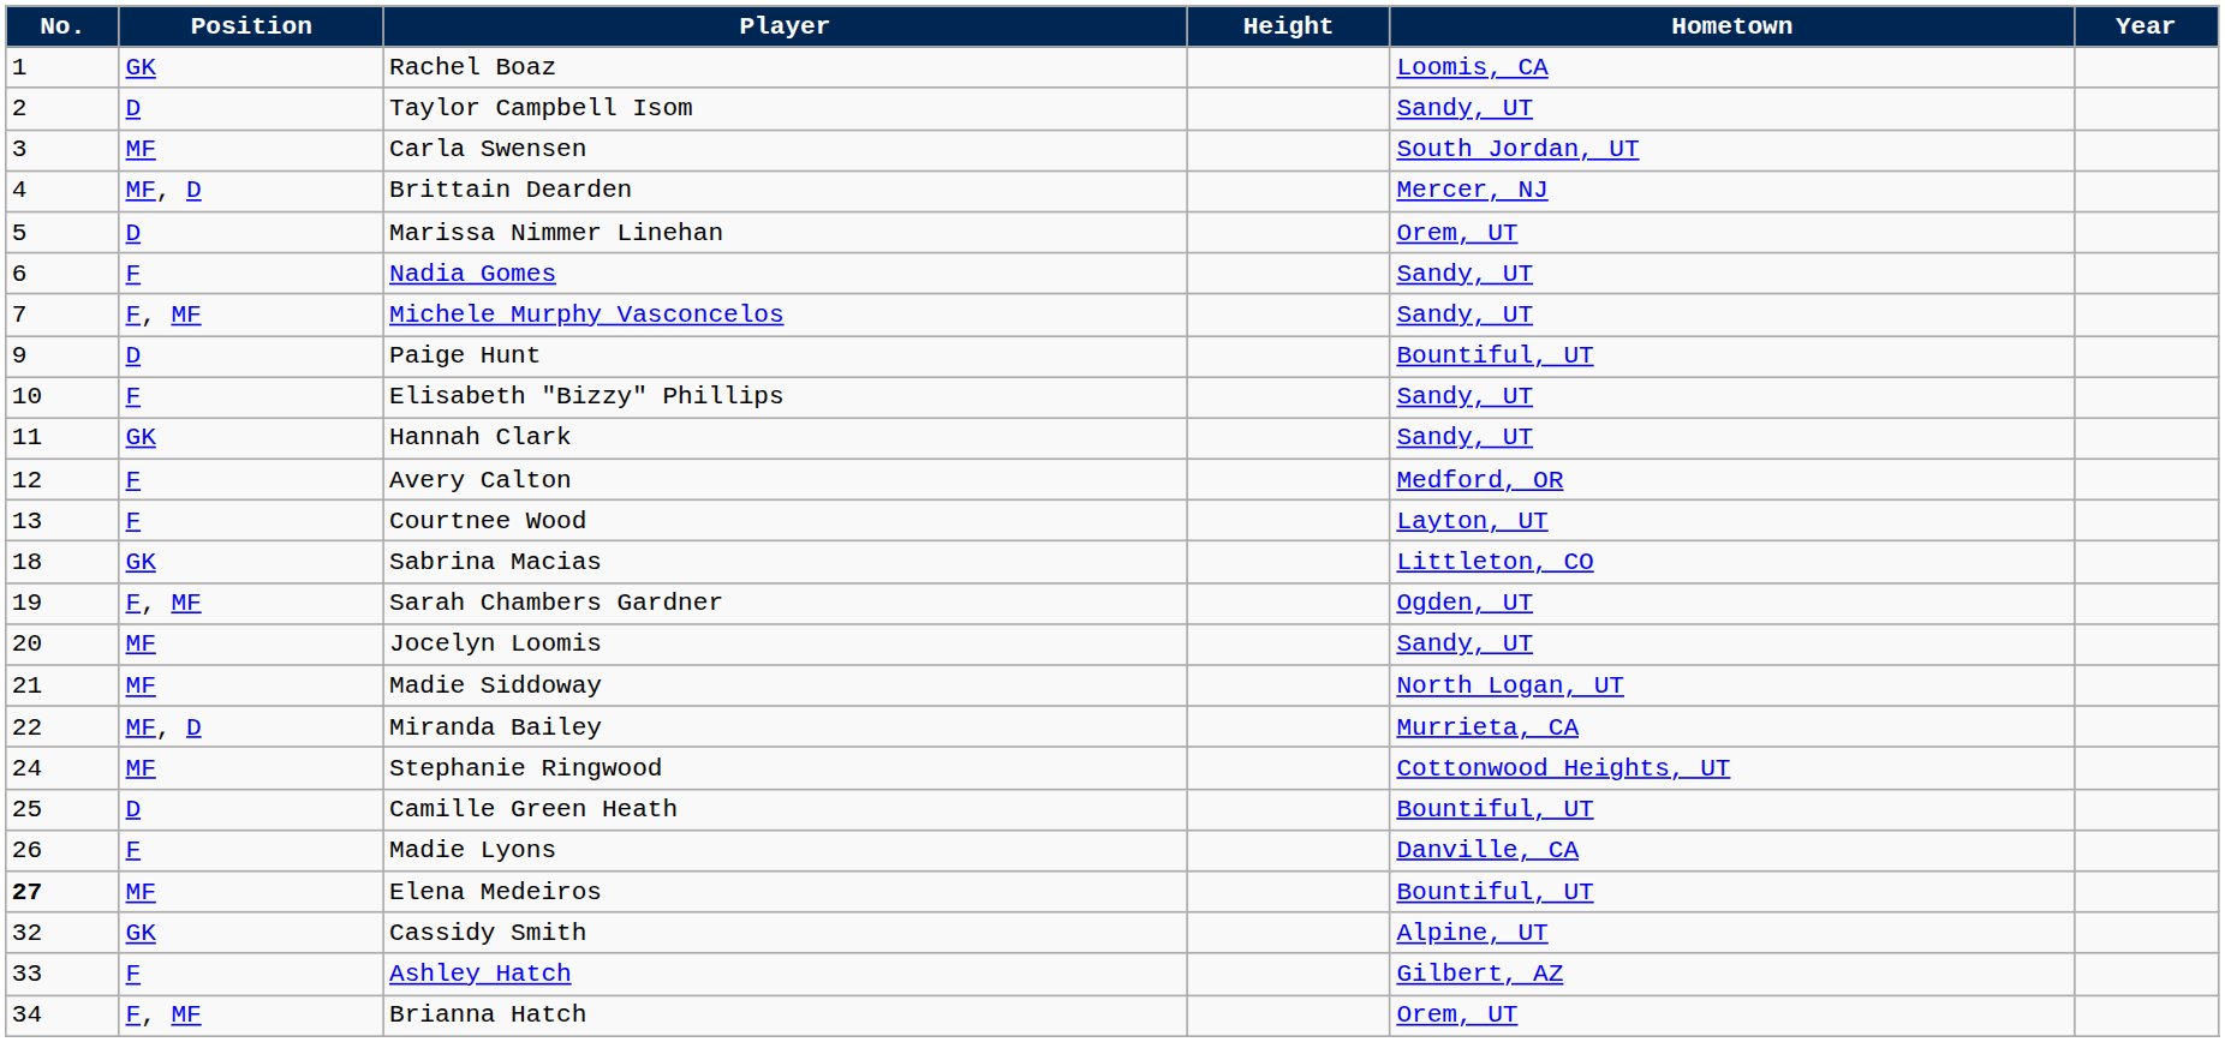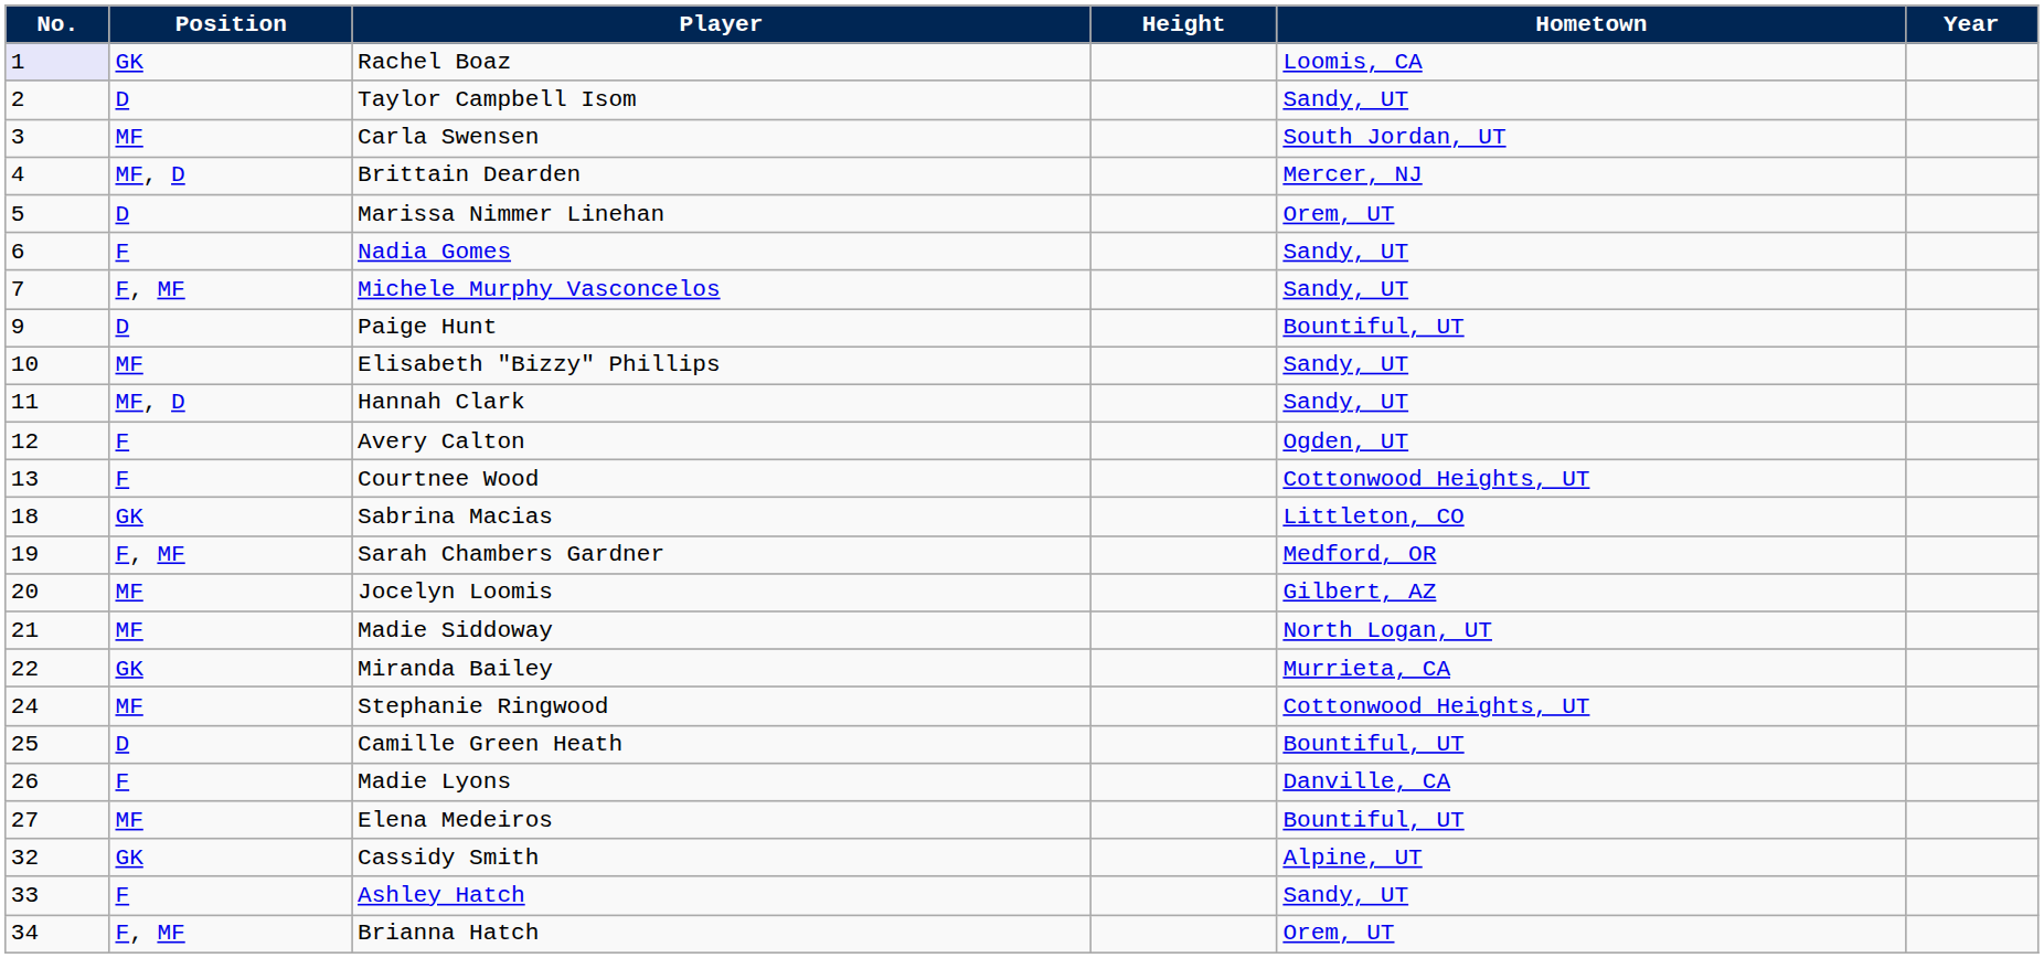 <table class="wikitable sortable" style="width:90%">
 <tr>
 <th style="background:#002654; color:white;" scope="col">No.</th>
 <th style="background:#002654; color:white;" scope="col">Position</th>
 <th style="background:#002654; color:white;" scope="col">Player</th>
 <th style="background:#002654; color:white;" scope="col">Height</th>
 <th style="background:#002654; color:white;" scope="col">Hometown</th>
 <th style="background:#002654; color:white;" scope="col">Year</th>
 </tr>
 <tr>
-<td>1</td>
+<td style="background: lavender;">1</td>
 <td><a href='#'>GK</a></td>
 <td>Rachel Boaz</td>
 <td></td>
 <td><a href='#'>Loomis, CA</a></td>
 <td></td>
 </tr>
 <tr>
 <td>2</td>
 <td><a href='#'>D</a></td>
 <td>Taylor Campbell Isom</td>
 <td></td>
 <td><a href='#'>Sandy, UT</a></td>
 <td></td>
 </tr>
 <tr>
 <td>3</td>
 <td><a href='#'>MF</a></td>
 <td>Carla Swensen</td>
 <td></td>
 <td><a href='#'>South Jordan, UT</a></td>
 <td></td>
 </tr>
 <tr>
 <td>4</td>
 <td><a href='#'>MF</a>, <a href='#'>D</a></td>
 <td>Brittain Dearden</td>
 <td></td>
 <td><a href='#'>Mercer, NJ</a></td>
 <td></td>
 </tr>
 <tr>
 <td>5</td>
 <td><a href='#'>D</a></td>
 <td>Marissa Nimmer Linehan</td>
 <td></td>
 <td><a href='#'>Orem, UT</a></td>
 <td></td>
 </tr>
 <tr>
 <td>6</td>
 <td><a href='#'>F</a></td>
 <td><a href='#'>Nadia Gomes</a></td>
 <td></td>
 <td><a href='#'>Sandy, UT</a></td>
 <td></td>
 </tr>
 <tr>
 <td>7</td>
 <td><a href='#'>F</a>, <a href='#'>MF</a></td>
 <td><a href='#'>Michele Murphy Vasconcelos</a></td>
 <td></td>
 <td><a href='#'>Sandy, UT</a></td>
 <td></td>
 </tr>
 <tr>
 <td>9</td>
 <td><a href='#'>D</a></td>
 <td>Paige Hunt</td>
 <td></td>
 <td><a href='#'>Bountiful, UT</a></td>
 <td></td>
 </tr>
 <tr>
 <td>10</td>
-<td><a href='#'>F</a></td>
+<td><a href='#'>MF</a></td>
 <td>Elisabeth "Bizzy" Phillips</td>
 <td></td>
 <td><a href='#'>Sandy, UT</a></td>
 <td></td>
 </tr>
 <tr>
 <td>11</td>
-<td><a href='#'>GK</a></td>
+<td><a href='#'>MF</a>, <a href='#'>D</a></td>
 <td>Hannah Clark</td>
 <td></td>
 <td><a href='#'>Sandy, UT</a></td>
 <td></td>
 </tr>
 <tr>
 <td>12</td>
 <td><a href='#'>F</a></td>
 <td>Avery Calton</td>
 <td></td>
-<td><a href='#'>Medford, OR</a></td>
+<td><a href='#'>Ogden, UT</a></td>
 <td></td>
 </tr>
 <tr>
 <td>13</td>
 <td><a href='#'>F</a></td>
 <td>Courtnee Wood</td>
 <td></td>
-<td><a href='#'>Layton, UT</a></td>
+<td><a href='#'>Cottonwood Heights, UT</a></td>
 <td></td>
 </tr>
 <tr>
 <td>18</td>
 <td><a href='#'>GK</a></td>
 <td>Sabrina Macias</td>
 <td></td>
 <td><a href='#'>Littleton, CO</a></td>
 <td></td>
 </tr>
 <tr>
 <td>19</td>
 <td><a href='#'>F</a>, <a href='#'>MF</a></td>
 <td>Sarah Chambers Gardner</td>
 <td></td>
-<td><a href='#'>Ogden, UT</a></td>
+<td><a href='#'>Medford, OR</a></td>
 <td></td>
 </tr>
 <tr>
 <td>20</td>
 <td><a href='#'>MF</a></td>
 <td>Jocelyn Loomis</td>
 <td></td>
-<td><a href='#'>Sandy, UT</a></td>
+<td><a href='#'>Gilbert, AZ</a></td>
 <td></td>
 </tr>
 <tr>
 <td>21</td>
 <td><a href='#'>MF</a></td>
 <td>Madie Siddoway</td>
 <td></td>
 <td><a href='#'>North Logan, UT</a></td>
 <td></td>
 </tr>
 <tr>
 <td>22</td>
-<td><a href='#'>MF</a>, <a href='#'>D</a></td>
+<td><a href='#'>GK</a></td>
 <td>Miranda Bailey</td>
 <td></td>
 <td><a href='#'>Murrieta, CA</a></td>
 <td></td>
 </tr>
 <tr>
 <td>24</td>
 <td><a href='#'>MF</a></td>
 <td>Stephanie Ringwood</td>
 <td></td>
 <td><a href='#'>Cottonwood Heights, UT</a></td>
 <td></td>
 </tr>
 <tr>
 <td>25</td>
 <td><a href='#'>D</a></td>
 <td>Camille Green Heath</td>
 <td></td>
 <td><a href='#'>Bountiful, UT</a></td>
 <td></td>
 </tr>
 <tr>
 <td>26</td>
 <td><a href='#'>F</a></td>
 <td>Madie Lyons</td>
 <td></td>
 <td><a href='#'>Danville, CA</a></td>
 <td></td>
 </tr>
 <tr>
-<td><strong>27</strong></td>
+<td>27</td>
 <td><a href='#'>MF</a></td>
 <td>Elena Medeiros</td>
 <td></td>
 <td><a href='#'>Bountiful, UT</a></td>
 <td></td>
 </tr>
 <tr>
 <td>32</td>
 <td><a href='#'>GK</a></td>
 <td>Cassidy Smith</td>
 <td></td>
 <td><a href='#'>Alpine, UT</a></td>
 <td></td>
 </tr>
 <tr>
 <td>33</td>
 <td><a href='#'>F</a></td>
 <td><a href='#'>Ashley Hatch</a></td>
 <td></td>
-<td><a href='#'>Gilbert, AZ</a></td>
+<td><a href='#'>Sandy, UT</a></td>
 <td></td>
 </tr>
 <tr>
 <td>34</td>
 <td><a href='#'>F</a>, <a href='#'>MF</a></td>
 <td>Brianna Hatch</td>
 <td></td>
 <td><a href='#'>Orem, UT</a></td>
 <td></td>
 </tr>
 <tr>
 </tr>
 </table>
